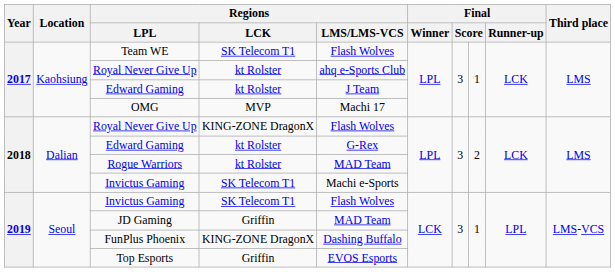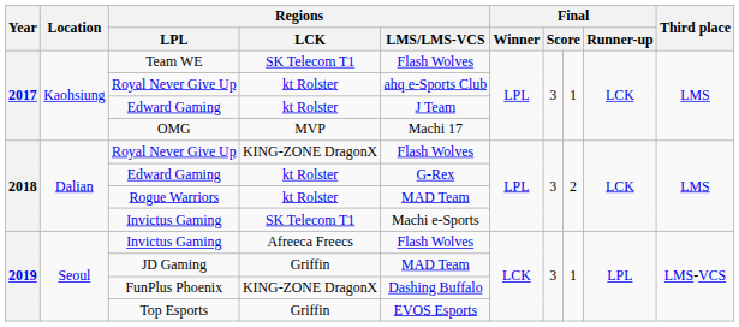 <table class="wikitable" style="text-align: center">
 <tr>
 <th rowspan="2">Year</th>
 <th rowspan="2">Location</th>
 <th colspan="3">Regions</th>
 <th colspan="4">Final</th>
 <th rowspan="2">Third place</th>
 </tr>
 <tr>
 <th>LPL</th>
 <th>LCK</th>
 <th>LMS/LMS-VCS</th>
 <th>Winner</th>
 <th colspan="2">Score</th>
 <th>Runner-up</th>
 </tr>
 <tr>
 <th rowspan="4"><a href='#'>2017</a></th>
 <td rowspan="4"> <a href='#'>Kaohsiung</a></td>
 <td>Team WE</td>
 <td><a href='#'>SK Telecom T1</a></td>
 <td><a href='#'>Flash Wolves</a></td>
 <td rowspan="4"><a href='#'>LPL</a></td>
 <td rowspan="4" style="text-align: center">3</td>
 <td rowspan="4" style="text-align: center">1</td>
 <td rowspan="4"><a href='#'>LCK</a></td>
 <td rowspan="4"><a href='#'>LMS</a></td>
 </tr>
 <tr>
 <td><a href='#'>Royal Never Give Up</a></td>
 <td><a href='#'>kt Rolster</a></td>
 <td><a href='#'>ahq e-Sports Club</a></td>
 </tr>
 <tr>
 <td><a href='#'>Edward Gaming</a></td>
 <td><a href='#'>kt Rolster</a></td>
 <td><a href='#'>J Team</a></td>
 </tr>
 <tr>
 <td>OMG</td>
 <td>MVP</td>
 <td>Machi 17</td>
 </tr>
 <tr>
 <th rowspan="4">2018</th>
 <td rowspan="4"> <a href='#'>Dalian</a></td>
 <td><a href='#'>Royal Never Give Up</a></td>
 <td>KING-ZONE DragonX</td>
 <td><a href='#'>Flash Wolves</a></td>
 <td rowspan="4"><a href='#'>LPL</a></td>
 <td rowspan="4" style="text-align: center">3</td>
 <td rowspan="4" style="text-align: center">2</td>
 <td rowspan="4"><a href='#'>LCK</a></td>
 <td rowspan="4"><a href='#'>LMS</a></td>
 </tr>
 <tr>
 <td><a href='#'>Edward Gaming</a></td>
 <td><a href='#'>kt Rolster</a></td>
 <td><a href='#'>G-Rex</a></td>
 </tr>
 <tr>
 <td><a href='#'>Rogue Warriors</a></td>
 <td><a href='#'>kt Rolster</a></td>
 <td><a href='#'>MAD Team</a></td>
 </tr>
 <tr>
 <td><a href='#'>Invictus Gaming</a></td>
 <td><a href='#'>SK Telecom T1</a></td>
 <td>Machi e-Sports</td>
 </tr>
 <tr>
 <th rowspan="4"><a href='#'>2019</a></th>
 <td rowspan="4"> <a href='#'>Seoul</a></td>
 <td><a href='#'>Invictus Gaming</a></td>
-<td><a href='#'>SK Telecom T1</a></td>
+<td>Afreeca Freecs</td>
 <td><a href='#'>Flash Wolves</a></td>
 <td rowspan="4"><a href='#'>LCK</a></td>
 <td rowspan="4">3</td>
 <td rowspan="4">1</td>
 <td rowspan="4"><a href='#'>LPL</a></td>
 <td rowspan="4"><a href='#'>LMS</a>-<a href='#'>VCS</a></td>
 </tr>
 <tr>
 <td>JD Gaming</td>
 <td>Griffin</td>
 <td><a href='#'>MAD Team</a></td>
 </tr>
 <tr>
 <td>FunPlus Phoenix</td>
 <td>KING-ZONE DragonX</td>
 <td><a href='#'>Dashing Buffalo</a></td>
 </tr>
 <tr>
 <td>Top Esports</td>
 <td>Griffin</td>
 <td><a href='#'>EVOS Esports</a></td>
 </tr>
 </table>
